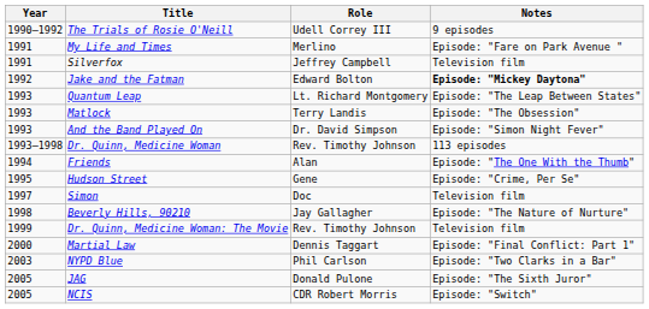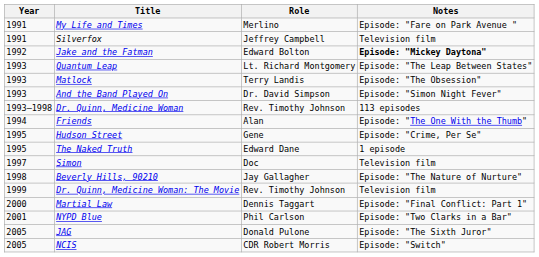 <table class="wikitable sortable">
 <tr>
 <th>Year</th>
 <th>Title</th>
 <th>Role</th>
 <th>Notes</th>
-</tr>
-<tr>
-<td>1990–1992</td>
-<td><em><a href='#'>The Trials of Rosie O'Neill</a></em></td>
-<td>Udell Correy III</td>
-<td>9 episodes</td>
 </tr>
 <tr>
 <td>1991</td>
 <td><em><a href='#'>My Life and Times</a></em></td>
 <td>Merlino</td>
 <td>Episode: "Fare on Park Avenue "</td>
 </tr>
 <tr>
 <td>1991</td>
 <td><em>Silverfox</em></td>
 <td>Jeffrey Campbell</td>
 <td>Television film</td>
 </tr>
 <tr>
 <td>1992</td>
 <td><em><a href='#'>Jake and the Fatman</a></em></td>
 <td>Edward Bolton</td>
 <td><strong>Episode: "Mickey Daytona"</strong></td>
 </tr>
 <tr>
 <td>1993</td>
 <td><em><a href='#'>Quantum Leap</a></em></td>
 <td>Lt. Richard Montgomery</td>
 <td>Episode: "The Leap Between States"</td>
 </tr>
 <tr>
 <td>1993</td>
 <td><a href='#'><em>Matlock</em></a></td>
 <td>Terry Landis</td>
 <td>Episode: "The Obsession"</td>
 </tr>
 <tr>
 <td>1993</td>
 <td><a href='#'><em>And the Band Played On</em></a></td>
 <td>Dr. David Simpson</td>
 <td>Episode: "Simon Night Fever"</td>
 </tr>
 <tr>
 <td>1993–1998</td>
 <td><em><a href='#'>Dr. Quinn, Medicine Woman</a></em></td>
 <td>Rev. Timothy Johnson</td>
 <td>113 episodes</td>
 </tr>
 <tr>
 <td>1994</td>
 <td><em><a href='#'>Friends</a></em></td>
 <td>Alan</td>
 <td>Episode: "<a href='#'>The One With the Thumb</a>"</td>
 </tr>
 <tr>
 <td>1995</td>
 <td><a href='#'><em>Hudson Street</em></a></td>
 <td>Gene</td>
 <td>Episode: "Crime, Per Se"</td>
 </tr>
 <tr>
+<td>1995</td>
+<td><a href='#'><em>The Naked Truth</em></a></td>
+<td>Edward Dane</td>
+<td>1 episode</td>
+</tr>
+<tr>
 <td>1997</td>
 <td><a href='#'><em>Simon</em></a></td>
 <td>Doc</td>
 <td>Television film</td>
 </tr>
 <tr>
 <td>1998</td>
 <td><em><a href='#'>Beverly Hills, 90210</a></em></td>
 <td>Jay Gallagher</td>
 <td>Episode: "The Nature of Nurture"</td>
 </tr>
 <tr>
 <td>1999</td>
 <td><em><a href='#'>Dr. Quinn, Medicine Woman: The Movie</a></em></td>
 <td>Rev. Timothy Johnson</td>
 <td>Television film</td>
 </tr>
 <tr>
 <td>2000</td>
 <td><a href='#'><em>Martial Law</em></a></td>
 <td>Dennis Taggart</td>
 <td>Episode: "Final Conflict: Part 1"</td>
 </tr>
 <tr>
-<td>2003</td>
+<td>2001</td>
 <td><em><a href='#'>NYPD Blue</a></em></td>
 <td>Phil Carlson</td>
 <td>Episode: "Two Clarks in a Bar"</td>
 </tr>
 <tr>
 <td>2005</td>
 <td><a href='#'><em>JAG</em></a></td>
 <td>Donald Pulone</td>
 <td>Episode: "The Sixth Juror"</td>
 </tr>
 <tr>
 <td>2005</td>
 <td><a href='#'><em>NCIS</em></a></td>
 <td>CDR Robert Morris</td>
 <td>Episode: "Switch"</td>
 </tr>
 </table>
